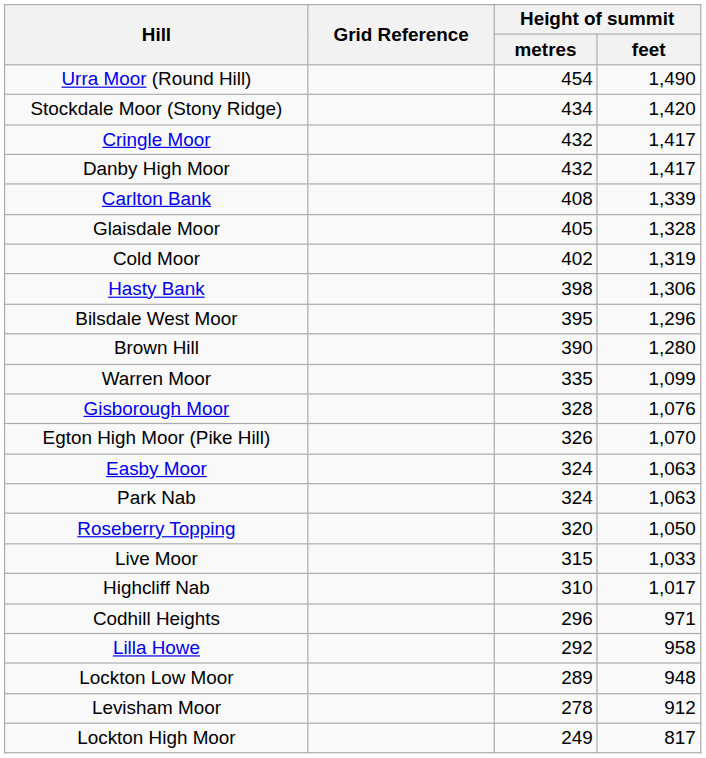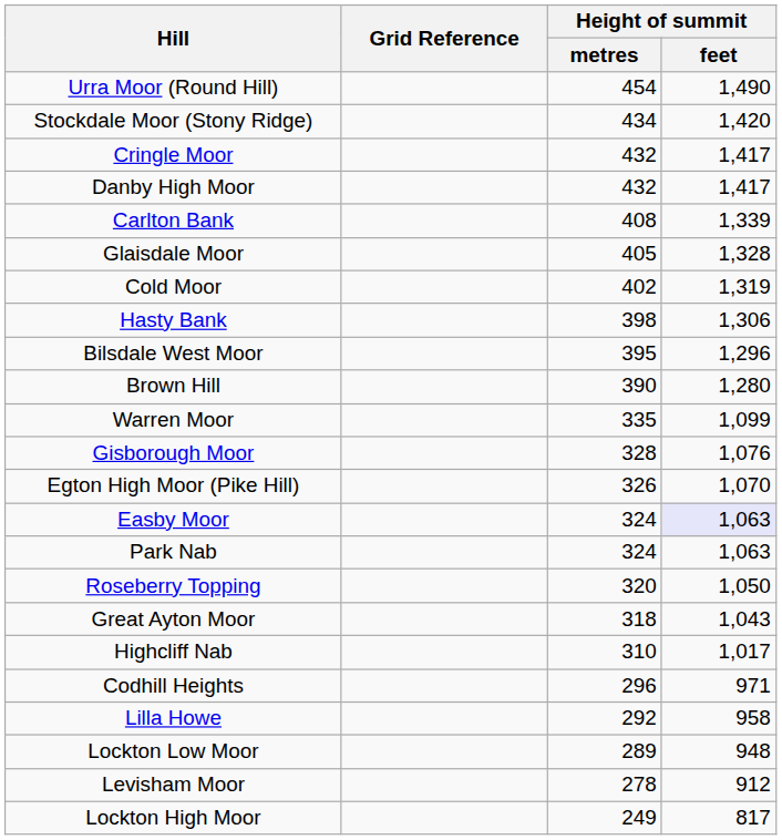 <table class="wikitable">
 <tr>
 <th style="width:250px" rowspan="2">Hill</th>
 <th style="width:150px" rowspan="2">Grid Reference</th>
 <th style="width:160px" colspan="2">Height of summit</th>
 </tr>
 <tr>
 <th style="width:80px" class="sortable">metres</th>
 <th style="width:80px">feet</th>
 </tr>
 <tr>
 <td align="center"><a href='#'>Urra Moor</a> (Round Hill)</td>
 <td align="center"></td>
 <td align="right">454</td>
 <td align="right">1,490</td>
 </tr>
 <tr>
 <td align="center">Stockdale Moor (Stony Ridge)</td>
 <td align="center"></td>
 <td align="right">434</td>
 <td align="right">1,420</td>
 </tr>
 <tr>
 <td align="center"><a href='#'>Cringle Moor</a></td>
 <td align="center"></td>
 <td align="right">432</td>
 <td align="right">1,417</td>
 </tr>
 <tr>
 <td align="center">Danby High Moor</td>
 <td align="center"></td>
 <td align="right">432</td>
 <td align="right">1,417</td>
 </tr>
 <tr>
 <td align="center"><a href='#'>Carlton Bank</a></td>
 <td align="center"></td>
 <td align="right">408</td>
 <td align="right">1,339</td>
 </tr>
 <tr>
 <td align="center">Glaisdale Moor</td>
 <td align="center"></td>
 <td align="right">405</td>
 <td align="right">1,328</td>
 </tr>
 <tr>
 <td align="center">Cold Moor</td>
 <td align="center"></td>
 <td align="right">402</td>
 <td align="right">1,319</td>
 </tr>
 <tr>
 <td align="center"><a href='#'>Hasty Bank</a></td>
 <td align="center"></td>
 <td align="right">398</td>
 <td align="right">1,306</td>
 </tr>
 <tr>
 <td align="center">Bilsdale West Moor</td>
 <td align="center"></td>
 <td align="right">395</td>
 <td align="right">1,296</td>
 </tr>
 <tr>
 <td align="center">Brown Hill</td>
 <td align="center"></td>
 <td align="right">390</td>
 <td align="right">1,280</td>
 </tr>
 <tr>
 <td align="center">Warren Moor</td>
 <td align="center"></td>
 <td align="right">335</td>
 <td align="right">1,099</td>
 </tr>
 <tr>
 <td align="center"><a href='#'>Gisborough Moor</a></td>
 <td align="center"></td>
 <td align="right">328</td>
 <td align="right">1,076</td>
 </tr>
 <tr>
 <td align="center">Egton High Moor (Pike Hill)</td>
 <td align="center"></td>
 <td align="right">326</td>
 <td align="right">1,070</td>
 </tr>
 <tr>
 <td align="center"><a href='#'>Easby Moor</a></td>
 <td align="center"></td>
 <td align="right">324</td>
-<td align="right">1,063</td>
+<td align="right" style="background: lavender;">1,063</td>
 </tr>
 <tr>
 <td align="center">Park Nab</td>
 <td align="center"></td>
 <td align="right">324</td>
 <td align="right">1,063</td>
 </tr>
 <tr>
 <td align="center"><a href='#'>Roseberry Topping</a></td>
 <td align="center"></td>
 <td align="right">320</td>
 <td align="right">1,050</td>
 </tr>
 <tr>
-<td align="center">Live Moor</td>
+<td align="center">Great Ayton Moor</td>
 <td align="center"></td>
-<td align="right">315</td>
-<td align="right">1,033</td>
+<td align="right">318</td>
+<td align="right">1,043</td>
 </tr>
 <tr>
 <td align="center">Highcliff Nab</td>
 <td align="center"></td>
 <td align="right">310</td>
 <td align="right">1,017</td>
 </tr>
 <tr>
 <td align="center">Codhill Heights</td>
 <td align="center"></td>
 <td align="right">296</td>
 <td align="right">971</td>
 </tr>
 <tr>
 <td align="center"><a href='#'>Lilla Howe</a></td>
 <td align="center"></td>
 <td align="right">292</td>
 <td align="right">958</td>
 </tr>
 <tr>
 <td align="center">Lockton Low Moor</td>
 <td align="center"></td>
 <td align="right">289</td>
 <td align="right">948</td>
 </tr>
 <tr>
 <td align="center">Levisham Moor</td>
 <td align="center"></td>
 <td align="right">278</td>
 <td align="right">912</td>
 </tr>
 <tr>
 <td align="center">Lockton High Moor</td>
 <td align="center"></td>
 <td align="right">249</td>
 <td align="right">817</td>
 </tr>
 </table>
